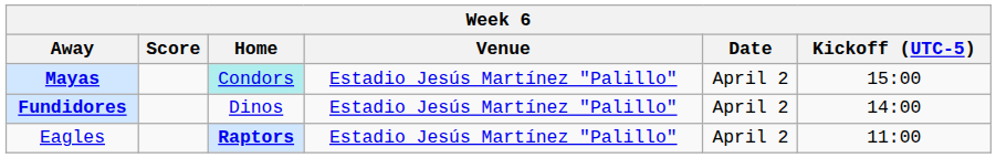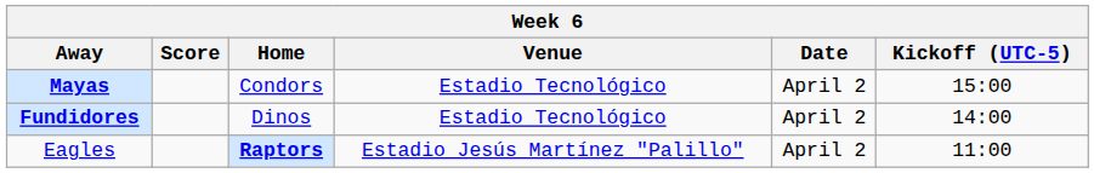 <table class="wikitable mw-collapsible mw-collapsed" style="width:80%; margin:1em auto;">
 <tr>
 <th colspan="8">Week 6</th>
 </tr>
 <tr>
 <th>Away</th>
 <th>Score</th>
 <th>Home</th>
 <th>Venue</th>
 <th>Date</th>
 <th>Kickoff (<a href='#'>UTC-5</a>)</th>
 </tr>
 <tr align="center">
 <td bgcolor="#D0E7FF"><strong><a href='#'>Mayas</a></strong></td>
 <td></td>
-<td style="background: paleturquoise;"><a href='#'>Condors</a></td>
-<td><a href='#'>Estadio Jesús Martínez "Palillo"</a></td>
+<td><a href='#'>Condors</a></td>
+<td><a href='#'>Estadio Tecnológico</a></td>
 <td>April 2</td>
 <td>15:00</td>
 </tr>
 <tr align="center">
 <td bgcolor="#D0E7FF"><strong><a href='#'>Fundidores</a></strong></td>
 <td></td>
 <td><a href='#'>Dinos</a></td>
-<td><a href='#'>Estadio Jesús Martínez "Palillo"</a></td>
+<td><a href='#'>Estadio Tecnológico</a></td>
 <td>April 2</td>
 <td>14:00</td>
 </tr>
 <tr align="center">
 <td><a href='#'>Eagles</a></td>
 <td></td>
 <td bgcolor="#D0E7FF"><strong><a href='#'>Raptors</a></strong></td>
 <td><a href='#'>Estadio Jesús Martínez "Palillo"</a></td>
 <td>April 2</td>
 <td>11:00</td>
 </tr>
 </table>
